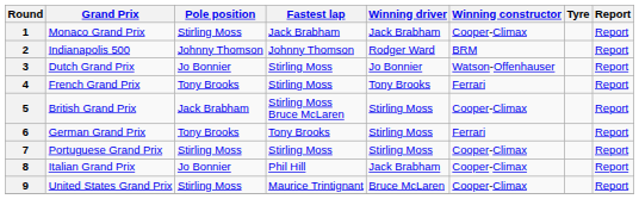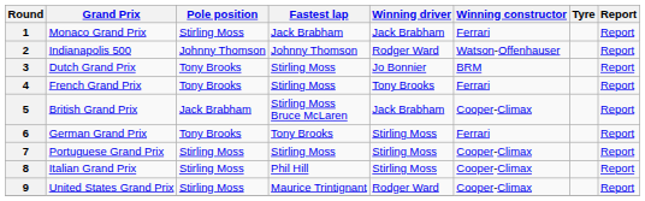 <table class="wikitable" style="font-size:85%">
 <tr>
 <th>Round</th>
 <th><a href='#'>Grand Prix</a></th>
 <th><a href='#'>Pole position</a></th>
 <th><a href='#'>Fastest lap</a></th>
 <th><a href='#'>Winning driver</a></th>
 <th><a href='#'>Winning constructor</a></th>
 <th>Tyre</th>
 <th>Report</th>
 </tr>
 <tr>
 <th>1</th>
 <td> <a href='#'>Monaco Grand Prix</a></td>
 <td> <a href='#'>Stirling Moss</a></td>
 <td> <a href='#'>Jack Brabham</a></td>
 <td> <a href='#'>Jack Brabham</a></td>
-<td> <a href='#'>Cooper</a>-<a href='#'>Climax</a></td>
+<td> <a href='#'>Ferrari</a></td>
 <td></td>
 <td><a href='#'>Report</a></td>
 </tr>
 <tr>
 <th>2</th>
 <td> <a href='#'>Indianapolis 500</a></td>
 <td> <a href='#'>Johnny Thomson</a></td>
 <td> <a href='#'>Johnny Thomson</a></td>
 <td> <a href='#'>Rodger Ward</a></td>
-<td> <a href='#'>BRM</a></td>
+<td> <a href='#'>Watson</a>-<a href='#'>Offenhauser</a></td>
 <td></td>
 <td><a href='#'>Report</a></td>
 </tr>
 <tr>
 <th>3</th>
 <td> <a href='#'>Dutch Grand Prix</a></td>
-<td> <a href='#'>Jo Bonnier</a></td>
+<td> <a href='#'>Tony Brooks</a></td>
 <td> <a href='#'>Stirling Moss</a></td>
 <td> <a href='#'>Jo Bonnier</a></td>
-<td> <a href='#'>Watson</a>-<a href='#'>Offenhauser</a></td>
+<td> <a href='#'>BRM</a></td>
 <td></td>
 <td><a href='#'>Report</a></td>
 </tr>
 <tr>
 <th>4</th>
 <td> <a href='#'>French Grand Prix</a></td>
 <td> <a href='#'>Tony Brooks</a></td>
 <td> <a href='#'>Stirling Moss</a></td>
 <td> <a href='#'>Tony Brooks</a></td>
 <td> <a href='#'>Ferrari</a></td>
 <td></td>
 <td><a href='#'>Report</a></td>
 </tr>
 <tr>
 <th>5</th>
 <td> <a href='#'>British Grand Prix</a></td>
 <td> <a href='#'>Jack Brabham</a></td>
 <td> <a href='#'>Stirling Moss</a><br> <a href='#'>Bruce McLaren</a></td>
-<td> <a href='#'>Stirling Moss</a></td>
+<td> <a href='#'>Jack Brabham</a></td>
 <td> <a href='#'>Cooper</a>-<a href='#'>Climax</a></td>
 <td></td>
 <td><a href='#'>Report</a></td>
 </tr>
 <tr>
 <th>6</th>
 <td> <a href='#'>German Grand Prix</a></td>
 <td> <a href='#'>Tony Brooks</a></td>
 <td> <a href='#'>Tony Brooks</a></td>
 <td> <a href='#'>Stirling Moss</a></td>
 <td> <a href='#'>Ferrari</a></td>
 <td></td>
 <td><a href='#'>Report</a></td>
 </tr>
 <tr>
 <th>7</th>
 <td> <a href='#'>Portuguese Grand Prix</a></td>
 <td> <a href='#'>Stirling Moss</a></td>
 <td> <a href='#'>Stirling Moss</a></td>
 <td> <a href='#'>Stirling Moss</a></td>
 <td> <a href='#'>Cooper</a>-<a href='#'>Climax</a></td>
 <td></td>
 <td><a href='#'>Report</a></td>
 </tr>
 <tr>
 <th>8</th>
 <td> <a href='#'>Italian Grand Prix</a></td>
-<td> <a href='#'>Jo Bonnier</a></td>
+<td> <a href='#'>Stirling Moss</a></td>
 <td> <a href='#'>Phil Hill</a></td>
-<td> <a href='#'>Jack Brabham</a></td>
+<td> <a href='#'>Stirling Moss</a></td>
 <td> <a href='#'>Cooper</a>-<a href='#'>Climax</a></td>
 <td></td>
 <td><a href='#'>Report</a></td>
 </tr>
 <tr>
 <th>9</th>
 <td> <a href='#'>United States Grand Prix</a></td>
 <td> <a href='#'>Stirling Moss</a></td>
 <td> <a href='#'>Maurice Trintignant</a></td>
-<td> <a href='#'>Bruce McLaren</a></td>
+<td> <a href='#'>Rodger Ward</a></td>
 <td> <a href='#'>Cooper</a>-<a href='#'>Climax</a></td>
 <td></td>
 <td><a href='#'>Report</a></td>
 </tr>
 <tr>
 </tr>
 </table>
